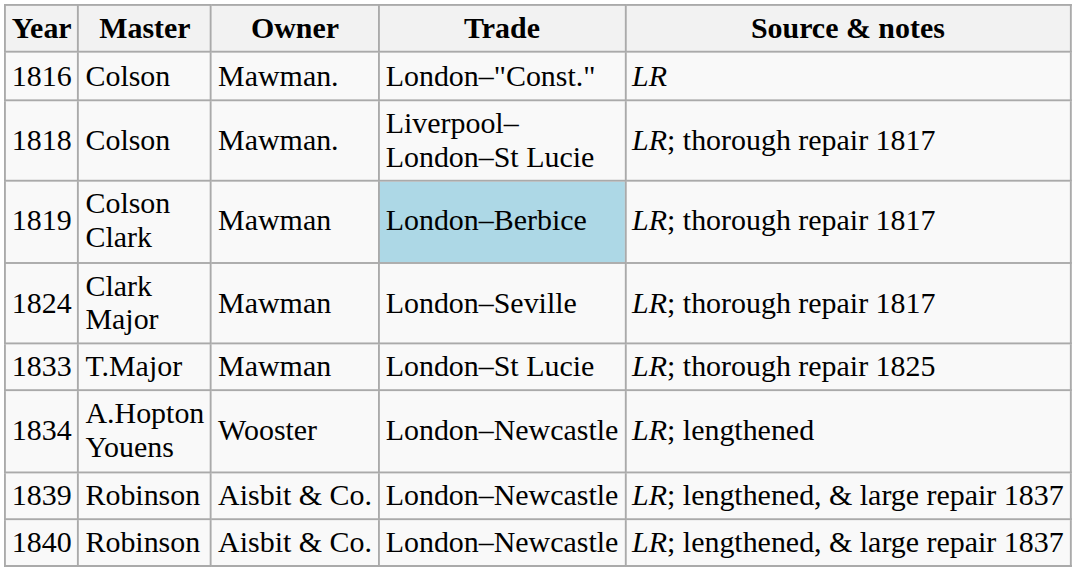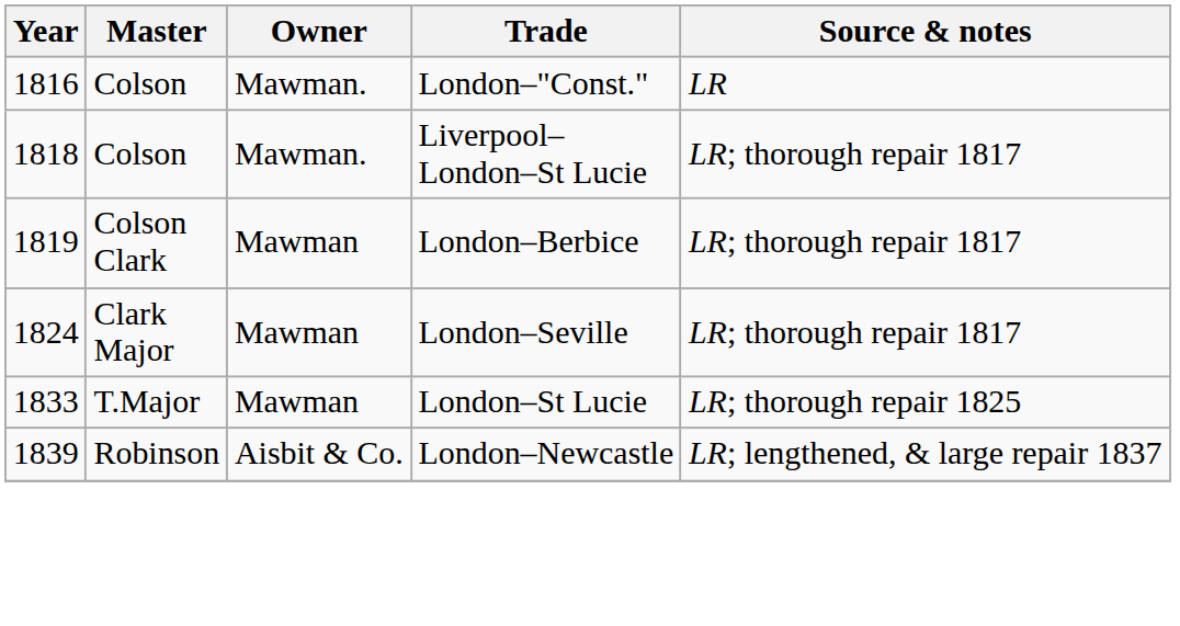 <table class=" wikitable">
 <tr>
 <th>Year</th>
 <th>Master</th>
 <th>Owner</th>
 <th>Trade</th>
 <th>Source & notes</th>
 </tr>
 <tr>
 <td>1816</td>
 <td>Colson</td>
 <td>Mawman.</td>
 <td>London–"Const."</td>
 <td><em>LR</em></td>
 </tr>
 <tr>
 <td>1818</td>
 <td>Colson</td>
 <td>Mawman.</td>
 <td>Liverpool–<br>London–St Lucie</td>
 <td><em>LR</em>; thorough repair 1817</td>
 </tr>
 <tr>
 <td>1819</td>
 <td>Colson<br>Clark</td>
 <td>Mawman</td>
-<td style="background: lightblue;">London–Berbice</td>
+<td>London–Berbice</td>
 <td><em>LR</em>; thorough repair 1817</td>
 </tr>
 <tr>
 <td>1824</td>
 <td>Clark<br>Major</td>
 <td>Mawman</td>
 <td>London–Seville</td>
 <td><em>LR</em>; thorough repair 1817</td>
 </tr>
 <tr>
 <td>1833</td>
 <td>T.Major</td>
 <td>Mawman</td>
 <td>London–St Lucie</td>
 <td><em>LR</em>; thorough repair 1825</td>
 </tr>
 <tr>
-<td>1834</td>
-<td>A.Hopton<br>Youens</td>
-<td>Wooster</td>
-<td>London–Newcastle</td>
-<td><em>LR</em>; lengthened</td>
-</tr>
-<tr>
 <td>1839</td>
-<td>Robinson</td>
-<td>Aisbit & Co.</td>
-<td>London–Newcastle</td>
-<td><em>LR</em>; lengthened, & large repair 1837</td>
-</tr>
-<tr>
-<td>1840</td>
 <td>Robinson</td>
 <td>Aisbit & Co.</td>
 <td>London–Newcastle</td>
 <td><em>LR</em>; lengthened, & large repair 1837</td>
 </tr>
 <tr>
 </tr>
 </table>
